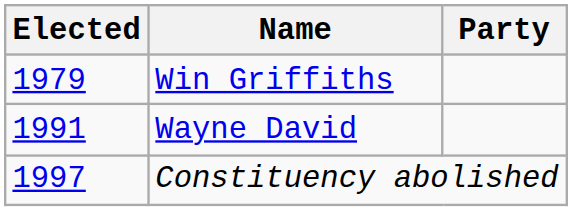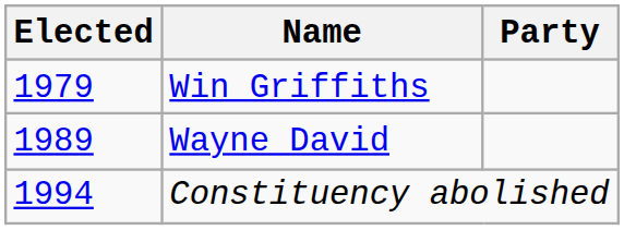 <table class="wikitable">
 <tr>
 <th>Elected</th>
 <th>Name</th>
 <th colspan=2>Party</th>
 </tr>
 <tr>
 <td><a href='#'>1979</a></td>
 <td><a href='#'>Win Griffiths</a></td>
 <td></td>
 </tr>
 <tr>
-<td><a href='#'>1991</a></td>
+<td><a href='#'>1989</a></td>
 <td><a href='#'>Wayne David</a></td>
 <td></td>
 </tr>
 <tr>
-<td><a href='#'>1997</a></td>
+<td><a href='#'>1994</a></td>
 <td colspan=3><em>Constituency abolished</em></td>
 </tr>
 </table>
